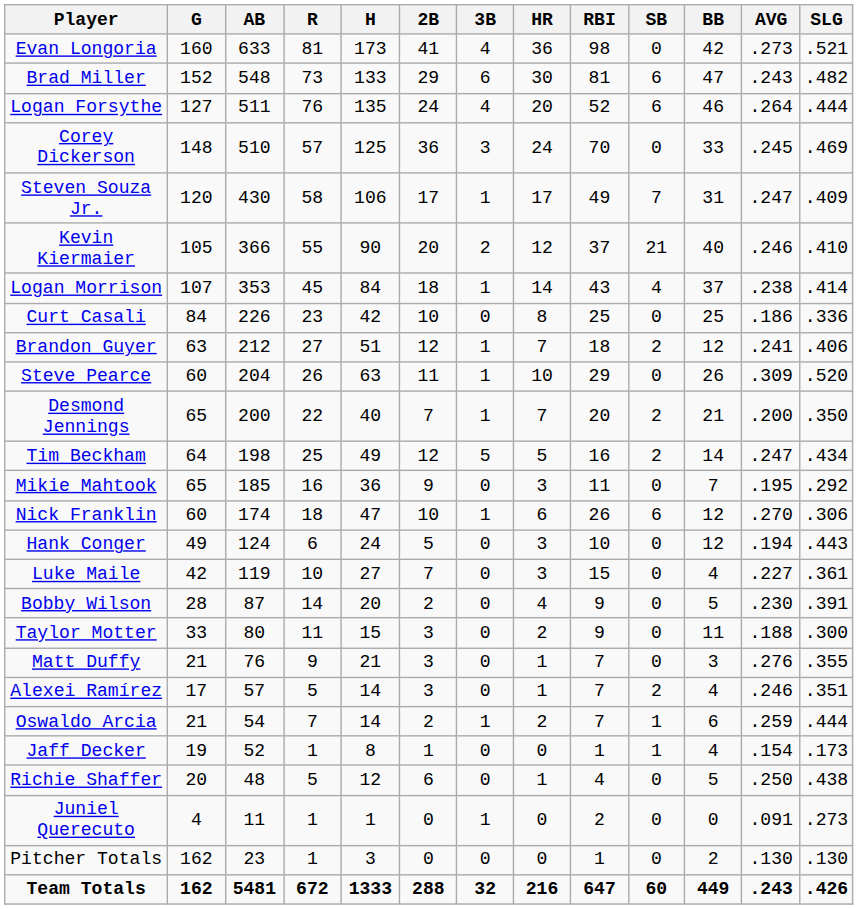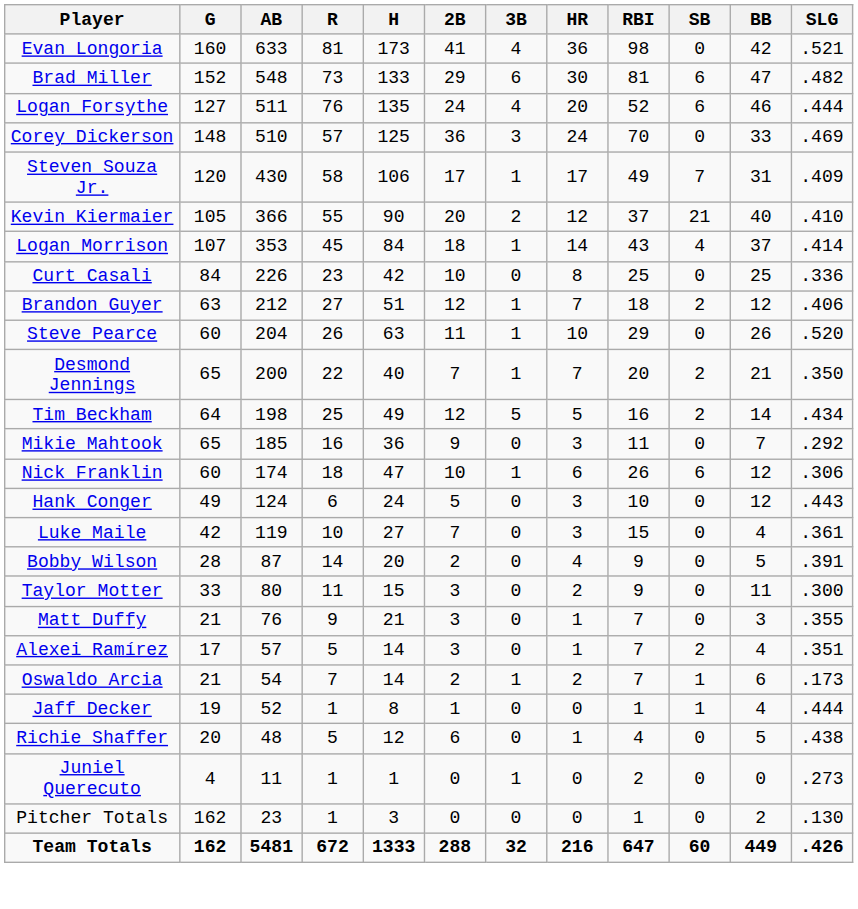 <table class=wikitable style="text-align:center">
 <tr>
 <th bgcolor=#DDDDFF; width="20%">Player</th>
 <th bgcolor=#DDDDFF; width="7%">G</th>
 <th bgcolor=#DDDDFF; width="7%">AB</th>
 <th bgcolor=#DDDDFF; width="7%">R</th>
 <th bgcolor=#DDDDFF; width="7%">H</th>
 <th bgcolor=#DDDDFF; width="7%">2B</th>
 <th bgcolor=#DDDDFF; width="7%">3B</th>
 <th bgcolor=#DDDDFF; width="7%">HR</th>
 <th bgcolor=#DDDDFF; width="7%">RBI</th>
 <th bgcolor=#DDDDFF; width="7%">SB</th>
 <th bgcolor=#DDDDFF; width="7%">BB</th>
-<th bgcolor=#DDDDFF; width="7%">AVG</th>
 <th bgcolor=#DDDDFF; width="7%">SLG</th>
 </tr>
 <tr>
 <td><a href='#'>Evan Longoria</a></td>
 <td>160</td>
 <td>633</td>
 <td>81</td>
 <td>173</td>
 <td>41</td>
 <td>4</td>
 <td>36</td>
 <td>98</td>
 <td>0</td>
 <td>42</td>
-<td>.273</td>
 <td>.521</td>
 </tr>
 <tr>
 <td><a href='#'>Brad Miller</a></td>
 <td>152</td>
 <td>548</td>
 <td>73</td>
 <td>133</td>
 <td>29</td>
 <td>6</td>
 <td>30</td>
 <td>81</td>
 <td>6</td>
 <td>47</td>
-<td>.243</td>
 <td>.482</td>
 </tr>
 <tr>
 <td><a href='#'>Logan Forsythe</a></td>
 <td>127</td>
 <td>511</td>
 <td>76</td>
 <td>135</td>
 <td>24</td>
 <td>4</td>
 <td>20</td>
 <td>52</td>
 <td>6</td>
 <td>46</td>
-<td>.264</td>
 <td>.444</td>
 </tr>
 <tr>
 <td><a href='#'>Corey Dickerson</a></td>
 <td>148</td>
 <td>510</td>
 <td>57</td>
 <td>125</td>
 <td>36</td>
 <td>3</td>
 <td>24</td>
 <td>70</td>
 <td>0</td>
 <td>33</td>
-<td>.245</td>
 <td>.469</td>
 </tr>
 <tr>
 <td><a href='#'>Steven Souza Jr.</a></td>
 <td>120</td>
 <td>430</td>
 <td>58</td>
 <td>106</td>
 <td>17</td>
 <td>1</td>
 <td>17</td>
 <td>49</td>
 <td>7</td>
 <td>31</td>
-<td>.247</td>
 <td>.409</td>
 </tr>
 <tr>
 <td><a href='#'>Kevin Kiermaier</a></td>
 <td>105</td>
 <td>366</td>
 <td>55</td>
 <td>90</td>
 <td>20</td>
 <td>2</td>
 <td>12</td>
 <td>37</td>
 <td>21</td>
 <td>40</td>
-<td>.246</td>
 <td>.410</td>
 </tr>
 <tr>
 <td><a href='#'>Logan Morrison</a></td>
 <td>107</td>
 <td>353</td>
 <td>45</td>
 <td>84</td>
 <td>18</td>
 <td>1</td>
 <td>14</td>
 <td>43</td>
 <td>4</td>
 <td>37</td>
-<td>.238</td>
 <td>.414</td>
 </tr>
 <tr>
 <td><a href='#'>Curt Casali</a></td>
 <td>84</td>
 <td>226</td>
 <td>23</td>
 <td>42</td>
 <td>10</td>
 <td>0</td>
 <td>8</td>
 <td>25</td>
 <td>0</td>
 <td>25</td>
-<td>.186</td>
 <td>.336</td>
 </tr>
 <tr>
 <td><a href='#'>Brandon Guyer</a></td>
 <td>63</td>
 <td>212</td>
 <td>27</td>
 <td>51</td>
 <td>12</td>
 <td>1</td>
 <td>7</td>
 <td>18</td>
 <td>2</td>
 <td>12</td>
-<td>.241</td>
 <td>.406</td>
 </tr>
 <tr>
 <td><a href='#'>Steve Pearce</a></td>
 <td>60</td>
 <td>204</td>
 <td>26</td>
 <td>63</td>
 <td>11</td>
 <td>1</td>
 <td>10</td>
 <td>29</td>
 <td>0</td>
 <td>26</td>
-<td>.309</td>
 <td>.520</td>
 </tr>
 <tr>
 <td><a href='#'>Desmond Jennings</a></td>
 <td>65</td>
 <td>200</td>
 <td>22</td>
 <td>40</td>
 <td>7</td>
 <td>1</td>
 <td>7</td>
 <td>20</td>
 <td>2</td>
 <td>21</td>
-<td>.200</td>
 <td>.350</td>
 </tr>
 <tr>
 <td><a href='#'>Tim Beckham</a></td>
 <td>64</td>
 <td>198</td>
 <td>25</td>
 <td>49</td>
 <td>12</td>
 <td>5</td>
 <td>5</td>
 <td>16</td>
 <td>2</td>
 <td>14</td>
-<td>.247</td>
 <td>.434</td>
 </tr>
 <tr>
 <td><a href='#'>Mikie Mahtook</a></td>
 <td>65</td>
 <td>185</td>
 <td>16</td>
 <td>36</td>
 <td>9</td>
 <td>0</td>
 <td>3</td>
 <td>11</td>
 <td>0</td>
 <td>7</td>
-<td>.195</td>
 <td>.292</td>
 </tr>
 <tr>
 <td><a href='#'>Nick Franklin</a></td>
 <td>60</td>
 <td>174</td>
 <td>18</td>
 <td>47</td>
 <td>10</td>
 <td>1</td>
 <td>6</td>
 <td>26</td>
 <td>6</td>
 <td>12</td>
-<td>.270</td>
 <td>.306</td>
 </tr>
 <tr>
 <td><a href='#'>Hank Conger</a></td>
 <td>49</td>
 <td>124</td>
 <td>6</td>
 <td>24</td>
 <td>5</td>
 <td>0</td>
 <td>3</td>
 <td>10</td>
 <td>0</td>
 <td>12</td>
-<td>.194</td>
 <td>.443</td>
 </tr>
 <tr>
 <td><a href='#'>Luke Maile</a></td>
 <td>42</td>
 <td>119</td>
 <td>10</td>
 <td>27</td>
 <td>7</td>
 <td>0</td>
 <td>3</td>
 <td>15</td>
 <td>0</td>
 <td>4</td>
-<td>.227</td>
 <td>.361</td>
 </tr>
 <tr>
 <td><a href='#'>Bobby Wilson</a></td>
 <td>28</td>
 <td>87</td>
 <td>14</td>
 <td>20</td>
 <td>2</td>
 <td>0</td>
 <td>4</td>
 <td>9</td>
 <td>0</td>
 <td>5</td>
-<td>.230</td>
 <td>.391</td>
 </tr>
 <tr>
 <td><a href='#'>Taylor Motter</a></td>
 <td>33</td>
 <td>80</td>
 <td>11</td>
 <td>15</td>
 <td>3</td>
 <td>0</td>
 <td>2</td>
 <td>9</td>
 <td>0</td>
 <td>11</td>
-<td>.188</td>
 <td>.300</td>
 </tr>
 <tr>
 <td><a href='#'>Matt Duffy</a></td>
 <td>21</td>
 <td>76</td>
 <td>9</td>
 <td>21</td>
 <td>3</td>
 <td>0</td>
 <td>1</td>
 <td>7</td>
 <td>0</td>
 <td>3</td>
-<td>.276</td>
 <td>.355</td>
 </tr>
 <tr>
 <td><a href='#'>Alexei Ramírez</a></td>
 <td>17</td>
 <td>57</td>
 <td>5</td>
 <td>14</td>
 <td>3</td>
 <td>0</td>
 <td>1</td>
 <td>7</td>
 <td>2</td>
 <td>4</td>
-<td>.246</td>
 <td>.351</td>
 </tr>
 <tr>
 <td><a href='#'>Oswaldo Arcia</a></td>
 <td>21</td>
 <td>54</td>
 <td>7</td>
 <td>14</td>
 <td>2</td>
 <td>1</td>
 <td>2</td>
 <td>7</td>
 <td>1</td>
 <td>6</td>
-<td>.259</td>
-<td>.444</td>
+<td>.173</td>
 </tr>
 <tr>
 <td><a href='#'>Jaff Decker</a></td>
 <td>19</td>
 <td>52</td>
 <td>1</td>
 <td>8</td>
 <td>1</td>
 <td>0</td>
 <td>0</td>
 <td>1</td>
 <td>1</td>
 <td>4</td>
-<td>.154</td>
-<td>.173</td>
+<td>.444</td>
 </tr>
 <tr>
 <td><a href='#'>Richie Shaffer</a></td>
 <td>20</td>
 <td>48</td>
 <td>5</td>
 <td>12</td>
 <td>6</td>
 <td>0</td>
 <td>1</td>
 <td>4</td>
 <td>0</td>
 <td>5</td>
-<td>.250</td>
 <td>.438</td>
 </tr>
 <tr>
 <td><a href='#'>Juniel Querecuto</a></td>
 <td>4</td>
 <td>11</td>
 <td>1</td>
 <td>1</td>
 <td>0</td>
 <td>1</td>
 <td>0</td>
 <td>2</td>
 <td>0</td>
 <td>0</td>
-<td>.091</td>
 <td>.273</td>
 </tr>
 <tr>
 <td>Pitcher Totals</td>
 <td>162</td>
 <td>23</td>
 <td>1</td>
 <td>3</td>
 <td>0</td>
 <td>0</td>
 <td>0</td>
 <td>1</td>
 <td>0</td>
 <td>2</td>
 <td>.130</td>
-<td>.130</td>
 </tr>
 <tr>
 <td><strong>Team Totals</strong></td>
 <td><strong>162</strong></td>
 <td><strong>5481</strong></td>
 <td><strong>672</strong></td>
 <td><strong>1333</strong></td>
 <td><strong>288</strong></td>
 <td><strong>32</strong></td>
 <td><strong>216</strong></td>
 <td><strong>647</strong></td>
 <td><strong>60</strong></td>
 <td><strong>449</strong></td>
-<td><strong>.243</strong></td>
 <td><strong>.426</strong></td>
 </tr>
 </table>
